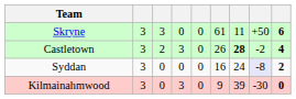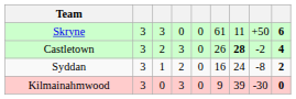 <table class="wikitable" style="text-align:center">
 <tr>
 <th style="width:175px;">Team</th>
 <th width="20"></th>
 <th width="20"></th>
 <th width="20"></th>
 <th width="20"></th>
 <th width="20"></th>
 <th width="20"></th>
 <th width="20"></th>
 <th width="20"></th>
 </tr>
 <tr style="background:#cfc;">
 <td><a href='#'>Skryne</a></td>
 <td>3</td>
 <td>3</td>
 <td>0</td>
 <td>0</td>
 <td>61</td>
 <td>11</td>
 <td>+50</td>
 <td><strong>6</strong></td>
 </tr>
 <tr style="background:#cfc;">
 <td>Castletown</td>
 <td>3</td>
 <td>2</td>
 <td>3</td>
 <td>0</td>
 <td>26</td>
 <td><strong>28</strong></td>
 <td>-2</td>
 <td><strong>4</strong></td>
 </tr>
 <tr>
 <td>Syddan</td>
 <td>3</td>
-<td>0</td>
-<td>0</td>
+<td>1</td>
+<td>2</td>
 <td>0</td>
 <td>16</td>
 <td>24</td>
-<td style="background: lavender;">-8</td>
+<td>-8</td>
 <td><strong>2</strong></td>
 </tr>
 <tr style="background:#fcc;">
 <td>Kilmainahmwood</td>
 <td>3</td>
 <td>0</td>
 <td>3</td>
 <td>0</td>
 <td>9</td>
 <td>39</td>
 <td>-30</td>
 <td><strong>0</strong></td>
 </tr>
 </table>
